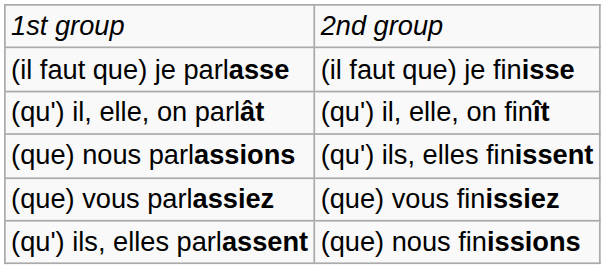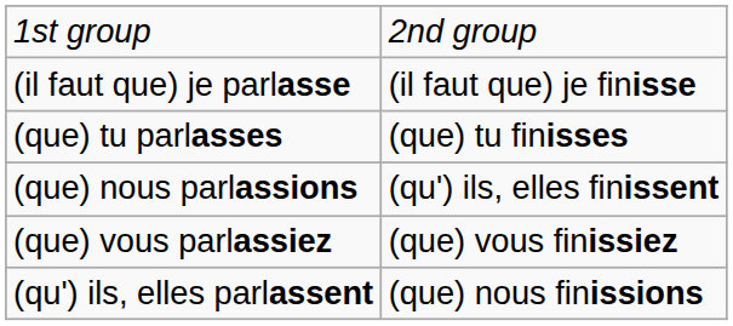 <table class=wikitable>
 <tr>
 <td><em>1st group</em></td>
 <td><em>2nd group</em></td>
 </tr>
 <tr>
 <td>(il faut que) je parl<strong>asse</strong></td>
 <td>(il faut que) je fin<strong>isse</strong></td>
 </tr>
 <tr>
-<td>(qu') il, elle, on parl<strong>ât</strong></td>
-<td>(qu') il, elle, on fin<strong>ît</strong></td>
+<td>(que) tu parl<strong>asses</strong></td>
+<td>(que) tu fin<strong>isses</strong></td>
 </tr>
 <tr>
 <td>(que) nous parl<strong>assions</strong></td>
 <td>(qu') ils, elles fin<strong>issent</strong></td>
 </tr>
 <tr>
 <td>(que) vous parl<strong>assiez</strong></td>
 <td>(que) vous fin<strong>issiez</strong></td>
 </tr>
 <tr>
 <td>(qu') ils, elles parl<strong>assent</strong></td>
 <td>(que) nous fin<strong>issions</strong></td>
 </tr>
 </table>
